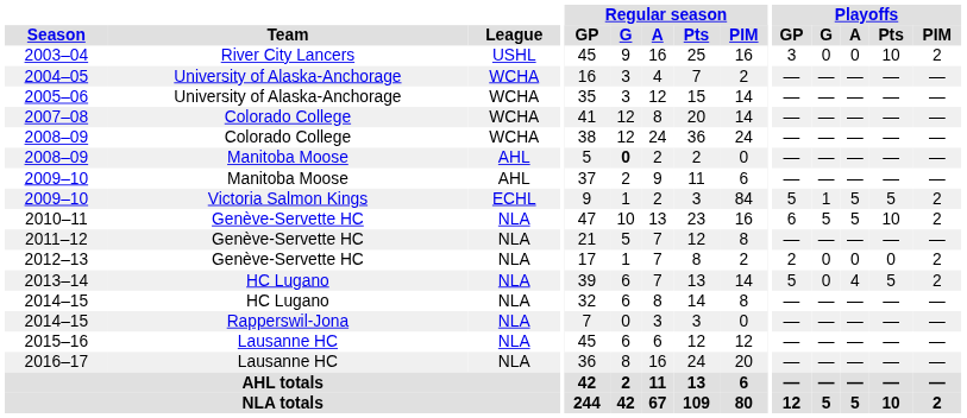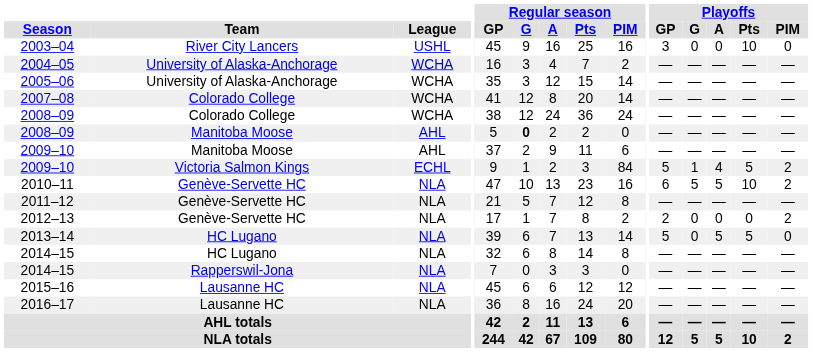 <table border="0" cellpadding="1" cellspacing="0" style="text-align:center; width:74%">
 <tr bgcolor="#e0e0e0">
 <th colspan="3" bgcolor="#ffffff"></th>
 <th rowspan="99" bgcolor="#ffffff"></th>
 <th colspan="5"><a href='#'>Regular season</a></th>
 <th rowspan="99" bgcolor="#ffffff"></th>
 <th colspan="5"><a href='#'>Playoffs</a></th>
 </tr>
 <tr bgcolor="#e0e0e0">
 <th><a href='#'>Season</a></th>
 <th>Team</th>
 <th>League</th>
 <th>GP</th>
 <th><a href='#'>G</a></th>
 <th><a href='#'>A</a></th>
 <th><a href='#'>Pts</a></th>
 <th><a href='#'>PIM</a></th>
 <th>GP</th>
 <th>G</th>
 <th>A</th>
 <th>Pts</th>
 <th>PIM</th>
 </tr>
 <tr>
 <td><a href='#'>2003–04</a></td>
 <td><a href='#'>River City Lancers</a></td>
 <td><a href='#'>USHL</a></td>
 <td>45</td>
 <td>9</td>
 <td>16</td>
 <td>25</td>
 <td>16</td>
 <td>3</td>
 <td>0</td>
 <td>0</td>
 <td>10</td>
-<td>2</td>
+<td>0</td>
 </tr>
 <tr style="background:#f0f0f0;">
 <td><a href='#'>2004–05</a></td>
 <td><a href='#'>University of Alaska-Anchorage</a></td>
 <td><a href='#'>WCHA</a></td>
 <td>16</td>
 <td>3</td>
 <td>4</td>
 <td>7</td>
 <td>2</td>
 <td>—</td>
 <td>—</td>
 <td>—</td>
 <td>—</td>
 <td>—</td>
 </tr>
 <tr>
 <td><a href='#'>2005–06</a></td>
 <td>University of Alaska-Anchorage</td>
 <td>WCHA</td>
 <td>35</td>
 <td>3</td>
 <td>12</td>
 <td>15</td>
 <td>14</td>
 <td>—</td>
 <td>—</td>
 <td>—</td>
 <td>—</td>
 <td>—</td>
 </tr>
 <tr style="background:#f0f0f0;">
 <td><a href='#'>2007–08</a></td>
 <td><a href='#'>Colorado College</a></td>
 <td>WCHA</td>
 <td>41</td>
 <td>12</td>
 <td>8</td>
 <td>20</td>
 <td>14</td>
 <td>—</td>
 <td>—</td>
 <td>—</td>
 <td>—</td>
 <td>—</td>
 </tr>
 <tr>
 <td><a href='#'>2008–09</a></td>
 <td>Colorado College</td>
 <td>WCHA</td>
 <td>38</td>
 <td>12</td>
 <td>24</td>
 <td>36</td>
 <td>24</td>
 <td>—</td>
 <td>—</td>
 <td>—</td>
 <td>—</td>
 <td>—</td>
 </tr>
 <tr style="background:#f0f0f0;">
 <td><a href='#'>2008–09</a></td>
 <td><a href='#'>Manitoba Moose</a></td>
 <td><a href='#'>AHL</a></td>
 <td>5</td>
 <td><strong>0</strong></td>
 <td>2</td>
 <td>2</td>
 <td>0</td>
 <td>—</td>
 <td>—</td>
 <td>—</td>
 <td>—</td>
 <td>—</td>
 </tr>
 <tr>
 <td><a href='#'>2009–10</a></td>
 <td>Manitoba Moose</td>
 <td>AHL</td>
 <td>37</td>
 <td>2</td>
 <td>9</td>
 <td>11</td>
 <td>6</td>
 <td>—</td>
 <td>—</td>
 <td>—</td>
 <td>—</td>
 <td>—</td>
 </tr>
 <tr style="background:#f0f0f0;">
 <td><a href='#'>2009–10</a></td>
 <td><a href='#'>Victoria Salmon Kings</a></td>
 <td><a href='#'>ECHL</a></td>
 <td>9</td>
 <td>1</td>
 <td>2</td>
 <td>3</td>
 <td>84</td>
 <td>5</td>
 <td>1</td>
-<td>5</td>
+<td>4</td>
 <td>5</td>
 <td>2</td>
 </tr>
 <tr>
 <td>2010–11</td>
 <td><a href='#'>Genève-Servette HC</a></td>
 <td><a href='#'>NLA</a></td>
 <td>47</td>
 <td>10</td>
 <td>13</td>
 <td>23</td>
 <td>16</td>
 <td>6</td>
 <td>5</td>
 <td>5</td>
 <td>10</td>
 <td>2</td>
 </tr>
 <tr style="background:#f0f0f0;">
 <td>2011–12</td>
 <td>Genève-Servette HC</td>
 <td National League A>NLA</td>
 <td>21</td>
 <td>5</td>
 <td>7</td>
 <td>12</td>
 <td>8</td>
 <td>—</td>
 <td>—</td>
 <td>—</td>
 <td>—</td>
 <td>—</td>
 </tr>
 <tr>
 <td>2012–13</td>
 <td>Genève-Servette HC</td>
 <td National League A>NLA</td>
 <td>17</td>
 <td>1</td>
 <td>7</td>
 <td>8</td>
 <td>2</td>
 <td>2</td>
 <td>0</td>
 <td>0</td>
 <td>0</td>
 <td>2</td>
 </tr>
 <tr style="background:#f0f0f0;">
 <td>2013–14</td>
 <td><a href='#'>HC Lugano</a></td>
 <td><a href='#'>NLA</a></td>
 <td>39</td>
 <td>6</td>
 <td>7</td>
 <td>13</td>
 <td>14</td>
 <td>5</td>
 <td>0</td>
-<td>4</td>
 <td>5</td>
-<td>2</td>
+<td>5</td>
+<td>0</td>
 </tr>
 <tr>
 <td>2014–15</td>
 <td>HC Lugano</td>
 <td National League A>NLA</td>
 <td>32</td>
 <td>6</td>
 <td>8</td>
 <td>14</td>
 <td>8</td>
 <td>—</td>
 <td>—</td>
 <td>—</td>
 <td>—</td>
 <td>—</td>
 </tr>
 <tr style="background:#f0f0f0;">
 <td>2014–15</td>
 <td><a href='#'>Rapperswil-Jona</a></td>
 <td><a href='#'>NLA</a></td>
 <td>7</td>
 <td>0</td>
 <td>3</td>
 <td>3</td>
 <td>0</td>
 <td>—</td>
 <td>—</td>
 <td>—</td>
 <td>—</td>
 <td>—</td>
 </tr>
 <tr>
 <td>2015–16</td>
 <td><a href='#'>Lausanne HC</a></td>
 <td><a href='#'>NLA</a></td>
 <td>45</td>
 <td>6</td>
 <td>6</td>
 <td>12</td>
 <td>12</td>
 <td>—</td>
 <td>—</td>
 <td>—</td>
 <td>—</td>
 <td>—</td>
 </tr>
 <tr style="background:#f0f0f0;">
 <td>2016–17</td>
 <td>Lausanne HC</td>
 <td National League A>NLA</td>
 <td>36</td>
 <td>8</td>
 <td>16</td>
 <td>24</td>
 <td>20</td>
 <td>—</td>
 <td>—</td>
 <td>—</td>
 <td>—</td>
 <td>—</td>
 </tr>
 <tr bgcolor="#e0e0e0">
 <th colspan="3">AHL totals</th>
 <th>42</th>
 <th>2</th>
 <th>11</th>
 <th>13</th>
 <th>6</th>
 <th>—</th>
 <th>—</th>
 <th>—</th>
 <th>—</th>
 <th>—</th>
 </tr>
 <tr bgcolor="#e0e0e0">
 <th colspan="3">NLA totals</th>
 <th>244</th>
 <th>42</th>
 <th>67</th>
 <th>109</th>
 <th>80</th>
 <th>12</th>
 <th>5</th>
 <th>5</th>
 <th>10</th>
 <th>2</th>
 </tr>
 </table>
